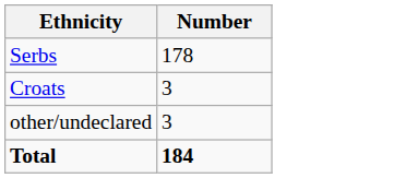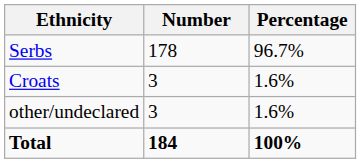 <table class="wikitable">
 <tr>
 <th width="100px">Ethnicity</th>
 <th width="80px">Number</th>
+<th width="80px">Percentage</th>
 </tr>
 <tr>
 <td><a href='#'>Serbs</a></td>
 <td>178</td>
+<td>96.7%</td>
 </tr>
 <tr>
 <td><a href='#'>Croats</a></td>
 <td>3</td>
+<td>1.6%</td>
 </tr>
 <tr>
 <td>other/undeclared</td>
 <td>3</td>
+<td>1.6%</td>
 </tr>
 <tr>
 <td><strong>Total</strong></td>
 <td><strong>184</strong></td>
+<td><strong>100%</strong></td>
 </tr>
 </table>
